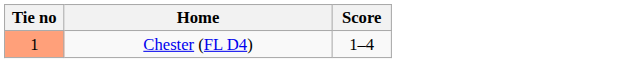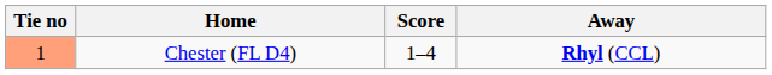 <table class="wikitable" style="text-align:center">
 <tr>
 <th width=50>Tie no</th>
 <th width=250>Home</th>
 <th width=50>Score</th>
+<th width=250>Away</th>
 </tr>
 <tr>
 <td style="background: lightsalmon;">1</td>
 <td><a href='#'>Chester</a> (<a href='#'>FL D4</a>)</td>
 <td>1–4</td>
+<td><strong><a href='#'>Rhyl</a></strong> (<a href='#'>CCL</a>)</td>
 </tr>
 </table>
